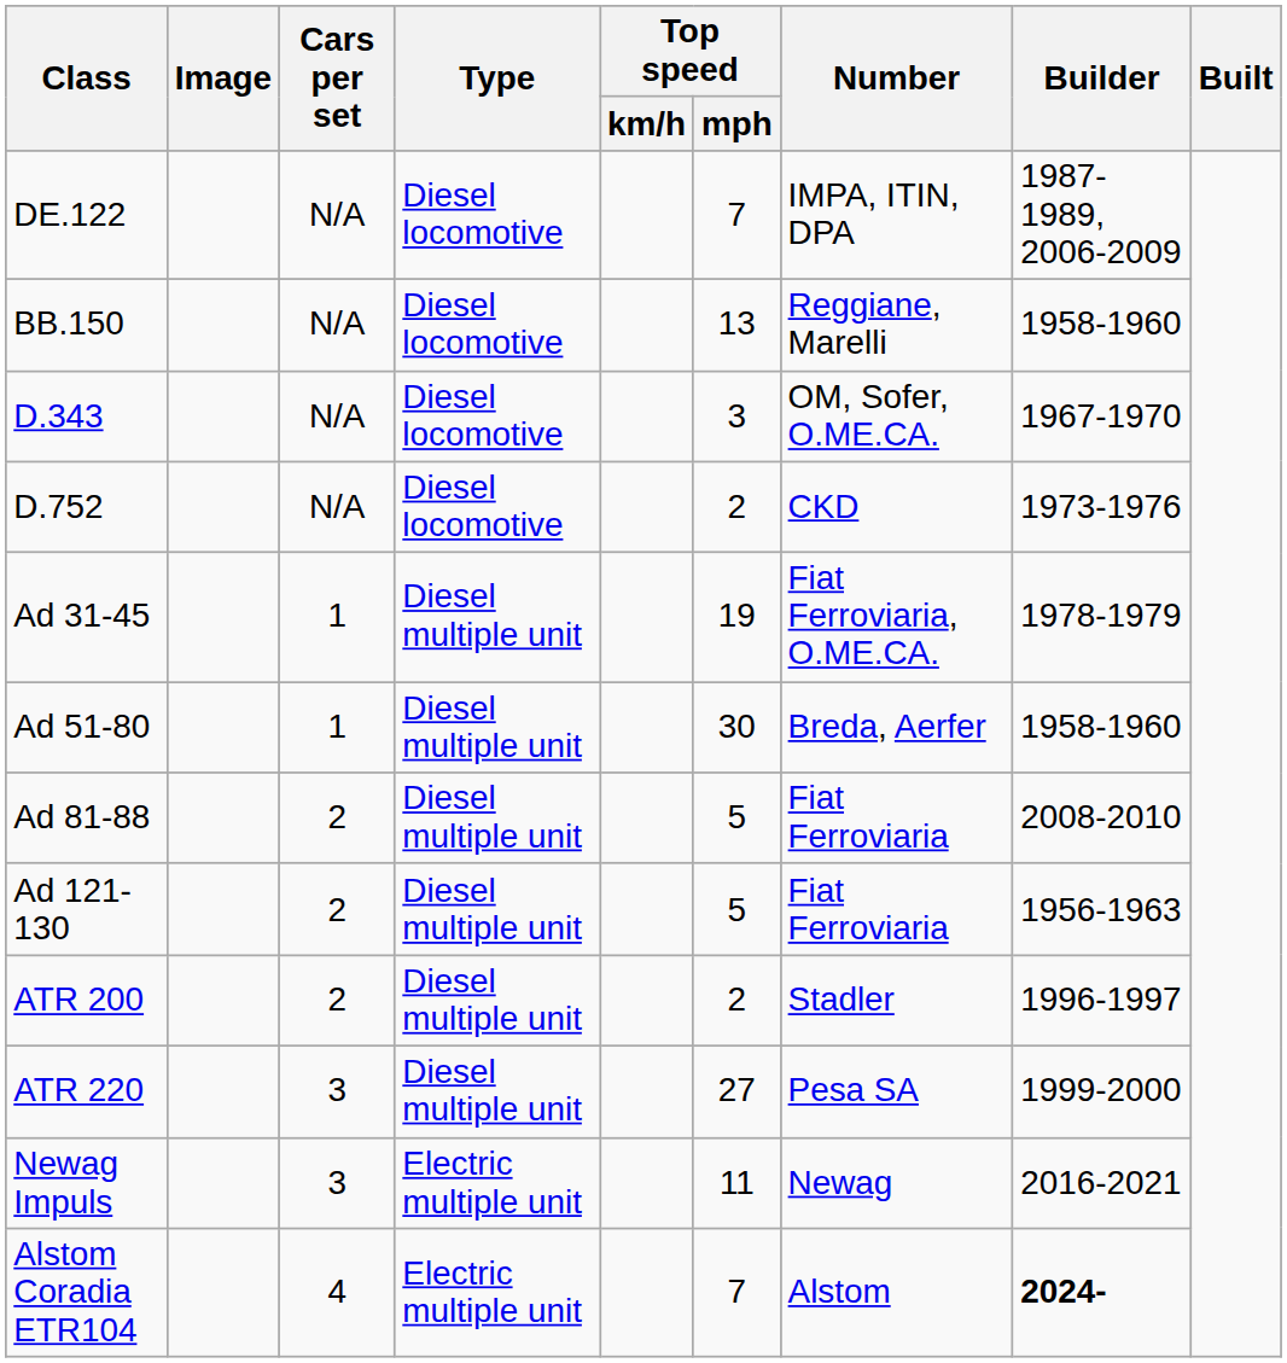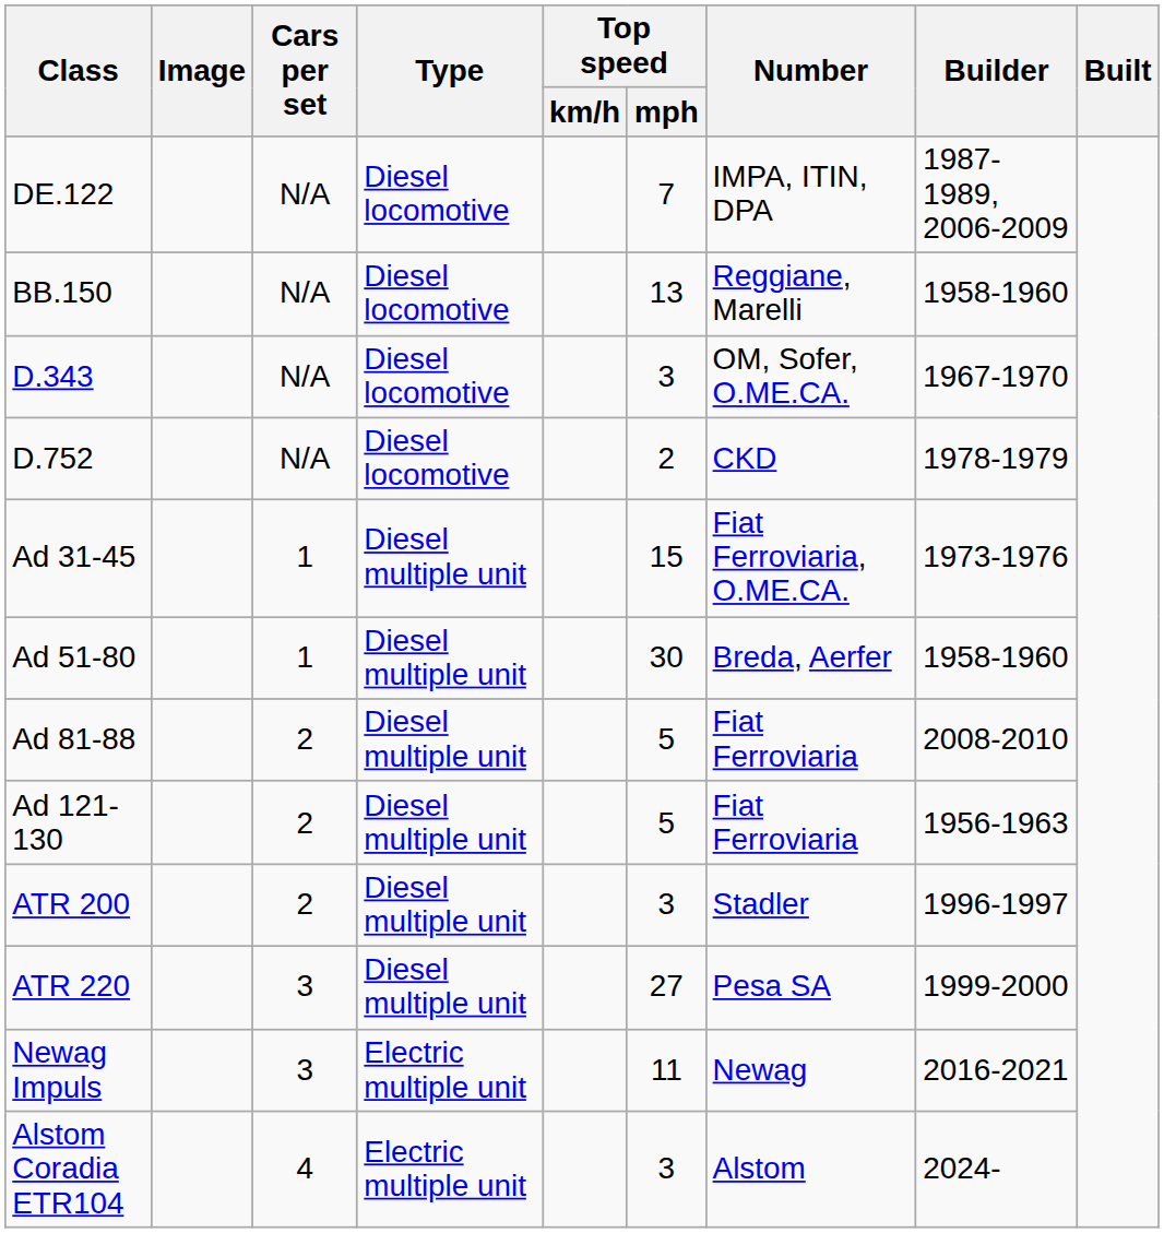 <table class="wikitable">
 <tr style="background:#f9f9f9;">
 <th rowspan="2">Class</th>
 <th rowspan="2">Image</th>
 <th rowspan="2">Cars per set</th>
 <th rowspan="2">Type</th>
 <th colspan="2">Top speed</th>
 <th rowspan="2">Number</th>
 <th rowspan="2">Builder</th>
 <th rowspan="2">Built</th>
 </tr>
 <tr style="background:#f9f9f9;">
 <th>km/h</th>
 <th>mph</th>
 </tr>
 <tr>
 <td>DE.122</td>
 <td></td>
 <td align=center>N/A</td>
 <td><a href='#'>Diesel locomotive</a></td>
 <td></td>
 <td align=center>7</td>
 <td>IMPA, ITIN, DPA</td>
 <td>1987-1989, 2006-2009</td>
 </tr>
 <tr>
 <td>BB.150</td>
 <td></td>
 <td align=center>N/A</td>
 <td><a href='#'>Diesel locomotive</a></td>
 <td></td>
 <td align=center>13</td>
 <td><a href='#'>Reggiane</a>, Marelli</td>
 <td>1958-1960</td>
 </tr>
 <tr>
 <td><a href='#'>D.343</a></td>
 <td></td>
 <td align=center>N/A</td>
 <td><a href='#'>Diesel locomotive</a></td>
 <td></td>
 <td align=center>3</td>
 <td>OM, Sofer, <a href='#'>O.ME.CA.</a></td>
 <td>1967-1970</td>
 </tr>
 <tr>
 <td>D.752</td>
 <td></td>
 <td align=center>N/A</td>
 <td><a href='#'>Diesel locomotive</a></td>
 <td></td>
 <td align=center>2</td>
 <td><a href='#'>CKD</a></td>
-<td>1973-1976</td>
+<td>1978-1979</td>
 </tr>
 <tr>
 <td>Ad 31-45</td>
 <td></td>
 <td align=center>1</td>
 <td><a href='#'>Diesel multiple unit</a></td>
 <td></td>
-<td align=center>19</td>
+<td align=center>15</td>
 <td><a href='#'>Fiat Ferroviaria</a>, <a href='#'>O.ME.CA.</a></td>
-<td>1978-1979</td>
+<td>1973-1976</td>
 </tr>
 <tr>
 <td>Ad 51-80</td>
 <td></td>
 <td align=center>1</td>
 <td><a href='#'>Diesel multiple unit</a></td>
 <td></td>
 <td align=center>30</td>
 <td><a href='#'>Breda</a>, <a href='#'>Aerfer</a></td>
 <td>1958-1960</td>
 </tr>
 <tr>
 <td>Ad 81-88</td>
 <td></td>
 <td align=center>2</td>
 <td><a href='#'>Diesel multiple unit</a></td>
 <td></td>
 <td align=center>5</td>
 <td><a href='#'>Fiat Ferroviaria</a></td>
 <td>2008-2010</td>
 </tr>
 <tr>
 <td>Ad 121-130</td>
 <td></td>
 <td align=center>2</td>
 <td><a href='#'>Diesel multiple unit</a></td>
 <td></td>
 <td align=center>5</td>
 <td><a href='#'>Fiat Ferroviaria</a></td>
 <td>1956-1963</td>
 </tr>
 <tr>
 <td><a href='#'>ATR 200</a></td>
 <td></td>
 <td align=center>2</td>
 <td><a href='#'>Diesel multiple unit</a></td>
 <td></td>
-<td align=center>2</td>
+<td align=center>3</td>
 <td><a href='#'>Stadler</a></td>
 <td>1996-1997</td>
 </tr>
 <tr>
 <td><a href='#'>ATR 220</a></td>
 <td></td>
 <td align=center>3</td>
 <td><a href='#'>Diesel multiple unit</a></td>
 <td></td>
 <td align=center>27</td>
 <td><a href='#'>Pesa SA</a></td>
 <td>1999-2000</td>
 </tr>
 <tr>
 <td><a href='#'>Newag Impuls</a><br></td>
 <td></td>
 <td align=center>3</td>
 <td><a href='#'>Electric multiple unit</a></td>
 <td></td>
 <td align=center>11</td>
 <td><a href='#'>Newag</a></td>
 <td>2016-2021</td>
 </tr>
 <tr>
 <td><a href='#'>Alstom Coradia</a><br><a href='#'>ETR104</a></td>
 <td></td>
 <td align=center>4</td>
 <td><a href='#'>Electric multiple unit</a></td>
 <td></td>
-<td align=center>7</td>
+<td align=center>3</td>
 <td><a href='#'>Alstom</a></td>
-<td><strong>2024-</strong></td>
+<td>2024-</td>
 </tr>
 </table>
